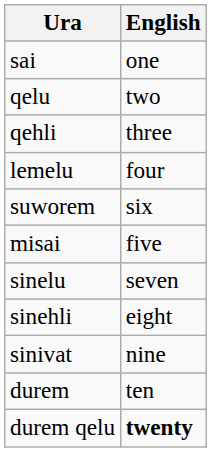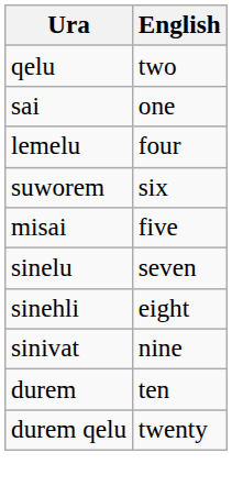 <table class="wikitable">
 <tr>
 <th>Ura</th>
 <th>English</th>
 </tr>
 <tr>
-<td>sai</td>
-<td>one</td>
-</tr>
-<tr>
 <td>qelu</td>
 <td>two</td>
 </tr>
 <tr>
-<td>qehli</td>
-<td>three</td>
+<td>sai</td>
+<td>one</td>
 </tr>
 <tr>
 <td>lemelu</td>
 <td>four</td>
 </tr>
 <tr>
 <td>suworem</td>
 <td>six</td>
 </tr>
 <tr>
 <td>misai</td>
 <td>five</td>
 </tr>
 <tr>
 <td>sinelu</td>
 <td>seven</td>
 </tr>
 <tr>
 <td>sinehli</td>
 <td>eight</td>
 </tr>
 <tr>
 <td>sinivat</td>
 <td>nine</td>
 </tr>
 <tr>
 <td>durem</td>
 <td>ten</td>
 </tr>
 <tr>
 <td>durem qelu</td>
-<td><strong>twenty</strong></td>
+<td>twenty</td>
 </tr>
 </table>
